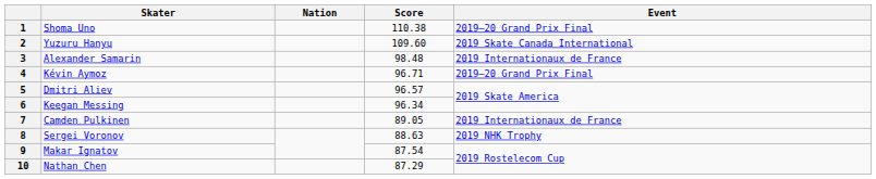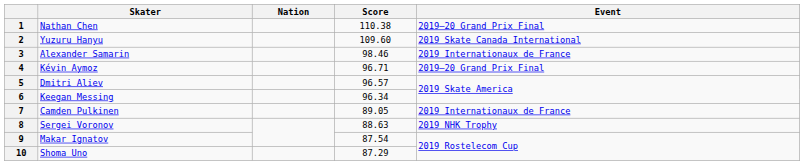 <table class="wikitable sortable" style="text-align:left; width:75%">
 <tr>
 <th scope="col"></th>
 <th scope="col">Skater</th>
 <th scope="col">Nation</th>
 <th scope="col">Score</th>
 <th scope="col">Event</th>
 </tr>
 <tr>
 <th scope="row">1</th>
-<td><a href='#'>Shoma Uno</a></td>
+<td><a href='#'>Nathan Chen</a></td>
 <td></td>
 <td style="text-align:center;">110.38</td>
 <td><a href='#'>2019–20 Grand Prix Final</a></td>
 </tr>
 <tr>
 <th scope="row">2</th>
 <td><a href='#'>Yuzuru Hanyu</a></td>
 <td></td>
 <td style="text-align:center;">109.60</td>
 <td><a href='#'>2019 Skate Canada International</a></td>
 </tr>
 <tr>
 <th scope="row">3</th>
 <td><a href='#'>Alexander Samarin</a></td>
 <td></td>
-<td style="text-align:center;">98.48</td>
+<td style="text-align:center;">98.46</td>
 <td><a href='#'>2019 Internationaux de France</a></td>
 </tr>
 <tr>
 <th scope="row">4</th>
 <td><a href='#'>Kévin Aymoz</a></td>
 <td></td>
 <td style="text-align:center;">96.71</td>
 <td><a href='#'>2019–20 Grand Prix Final</a></td>
 </tr>
 <tr>
 <th scope="row">5</th>
 <td><a href='#'>Dmitri Aliev</a></td>
 <td></td>
 <td style="text-align:center;">96.57</td>
 <td rowspan="2"><a href='#'>2019 Skate America</a></td>
 </tr>
 <tr>
 <th scope="row">6</th>
 <td><a href='#'>Keegan Messing</a></td>
 <td></td>
 <td style="text-align:center;">96.34</td>
 </tr>
 <tr>
 <th scope="row">7</th>
 <td><a href='#'>Camden Pulkinen</a></td>
 <td></td>
 <td style="text-align:center;">89.05</td>
 <td><a href='#'>2019 Internationaux de France</a></td>
 </tr>
 <tr>
 <th scope="row">8</th>
 <td><a href='#'>Sergei Voronov</a></td>
 <td rowspan="2"></td>
 <td style="text-align:center;">88.63</td>
 <td><a href='#'>2019 NHK Trophy</a></td>
 </tr>
 <tr>
 <th scope="row">9</th>
 <td><a href='#'>Makar Ignatov</a></td>
 <td style="text-align:center;">87.54</td>
 <td rowspan="2"><a href='#'>2019 Rostelecom Cup</a></td>
 </tr>
 <tr>
 <th scope="row">10</th>
-<td><a href='#'>Nathan Chen</a></td>
+<td><a href='#'>Shoma Uno</a></td>
 <td></td>
 <td style="text-align:center;">87.29</td>
 </tr>
 </table>
